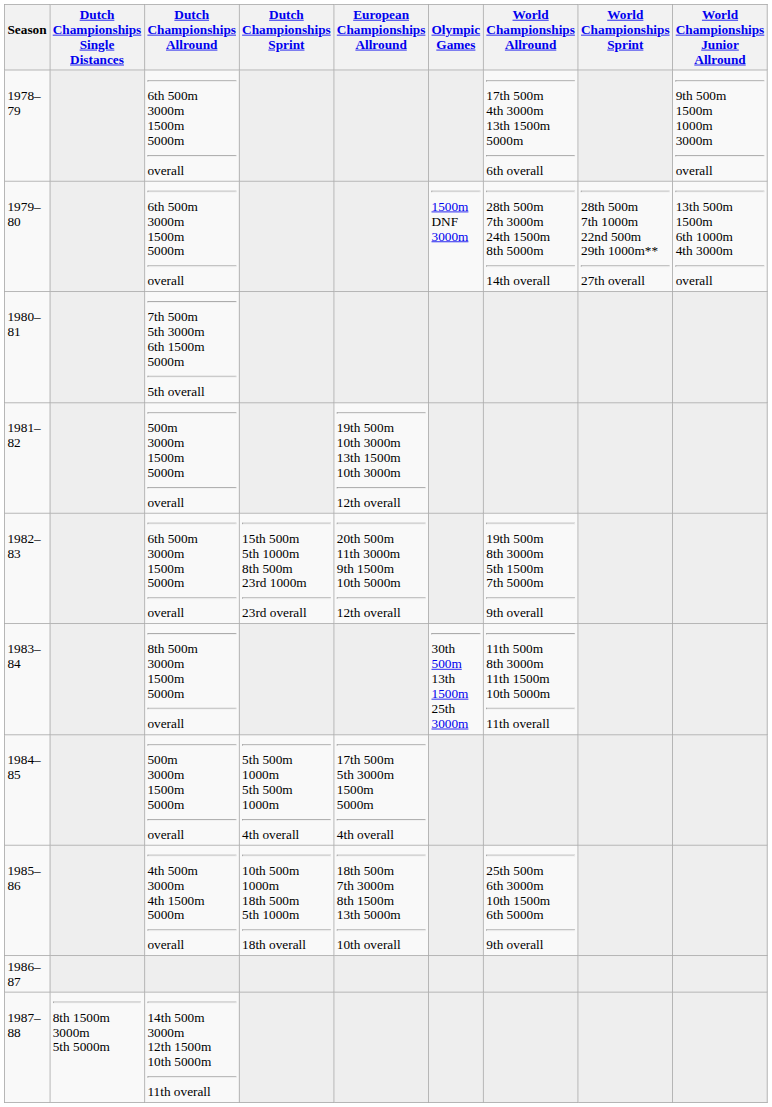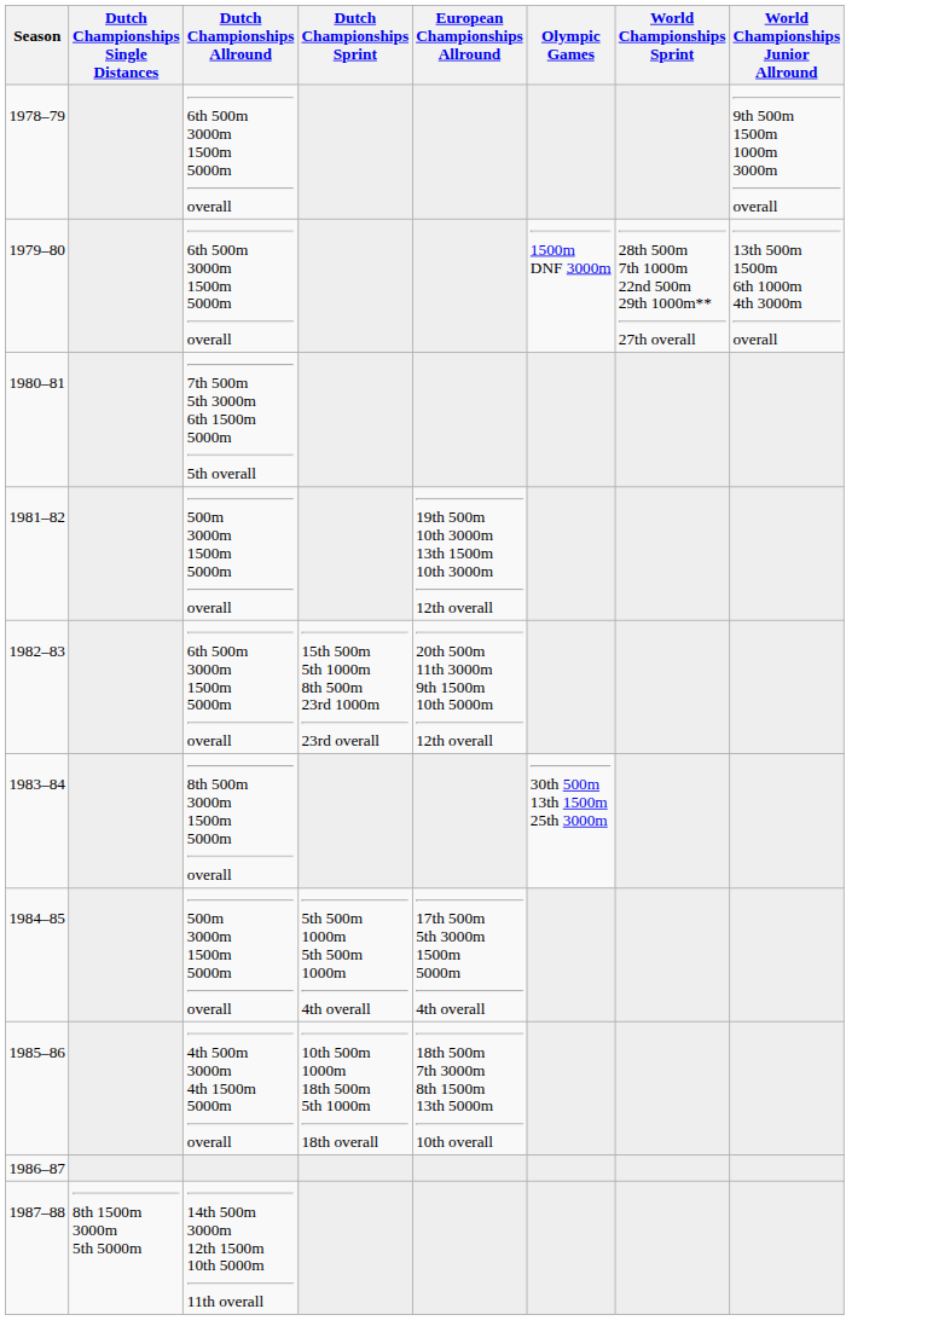 <table class="wikitable">
 <tr style="vertical-align: top;">
 <th><br> Season</th>
 <th><a href='#'>Dutch <br> Championships <br> Single <br> Distances</a></th>
 <th><a href='#'>Dutch <br> Championships <br> Allround</a></th>
 <th><a href='#'>Dutch <br> Championships <br> Sprint</a></th>
 <th><a href='#'>European <br> Championships <br> Allround</a></th>
 <th> <br> <a href='#'>Olympic <br> Games</a></th>
-<th><a href='#'>World <br> Championships <br> Allround</a></th>
 <th><a href='#'>World <br> Championships <br> Sprint</a></th>
 <th><a href='#'>World <br> Championships <br> Junior <br> Allround</a></th>
 </tr>
 <tr style="vertical-align: top;">
 <td><br> 1978–79</td>
 <td bgcolor=#EEEEEE></td>
 <td> <hr> 6th 500m <br>  3000m <br>  1500m <br>  5000m <hr>  overall</td>
 <td bgcolor=#EEEEEE></td>
 <td bgcolor=#EEEEEE></td>
 <td bgcolor=#EEEEEE></td>
-<td> <hr> 17th 500m <br> 4th 3000m <br> 13th 1500m <br>  5000m <hr> 6th overall</td>
 <td bgcolor=#EEEEEE></td>
 <td> <hr> 9th 500m <br>  1500m <br>  1000m<br>  3000m <hr>  overall</td>
 </tr>
 <tr style="vertical-align: top;">
 <td><br> 1979–80</td>
 <td bgcolor=#EEEEEE></td>
 <td> <hr> 6th 500m <br>  3000m <br>  1500m <br>  5000m <hr>  overall</td>
 <td bgcolor=#EEEEEE></td>
 <td bgcolor=#EEEEEE></td>
 <td> <hr>  <a href='#'>1500m</a> <br> DNF <a href='#'>3000m</a></td>
-<td> <hr> 28th 500m <br> 7th 3000m <br> 24th 1500m <br> 8th 5000m <hr>  14th overall</td>
 <td> <hr> 28th 500m <br> 7th 1000m <br> 22nd 500m <br> 29th 1000m** <hr> 27th overall</td>
 <td> <hr> 13th 500m <br>  1500m <br> 6th 1000m <br> 4th 3000m <hr>  overall</td>
 </tr>
 <tr style="vertical-align: top;">
 <td><br> 1980–81</td>
 <td bgcolor=#EEEEEE></td>
 <td> <hr> 7th 500m <br> 5th 3000m <br> 6th 1500m <br>  5000m <hr> 5th overall</td>
-<td bgcolor=#EEEEEE></td>
 <td bgcolor=#EEEEEE></td>
 <td bgcolor=#EEEEEE></td>
 <td bgcolor=#EEEEEE></td>
 <td bgcolor=#EEEEEE></td>
 <td bgcolor=#EEEEEE></td>
 </tr>
 <tr style="vertical-align: top;">
 <td><br> 1981–82</td>
 <td bgcolor=#EEEEEE></td>
 <td> <hr>  500m <br>  3000m <br>  1500m <br>  5000m <hr>  overall</td>
 <td bgcolor=#EEEEEE></td>
 <td> <hr> 19th 500m <br> 10th 3000m <br> 13th 1500m <br> 10th 3000m <hr> 12th overall</td>
 <td bgcolor=#EEEEEE></td>
 <td bgcolor=#EEEEEE></td>
 <td bgcolor=#EEEEEE></td>
-<td bgcolor=#EEEEEE></td>
 </tr>
 <tr style="vertical-align: top;">
 <td><br> 1982–83</td>
 <td bgcolor=#EEEEEE></td>
 <td> <hr> 6th 500m <br>  3000m <br>  1500m <br>  5000m <hr>  overall</td>
 <td> <hr> 15th 500m <br> 5th 1000m <br> 8th 500m <br> 23rd 1000m <hr> 23rd overall</td>
 <td> <hr> 20th 500m <br> 11th 3000m <br> 9th 1500m <br> 10th 5000m <hr> 12th overall</td>
 <td bgcolor=#EEEEEE></td>
-<td> <hr> 19th 500m <br> 8th 3000m <br> 5th 1500m <br> 7th 5000m <hr> 9th overall</td>
 <td bgcolor=#EEEEEE></td>
 <td bgcolor=#EEEEEE></td>
 </tr>
 <tr style="vertical-align: top;">
 <td><br> 1983–84</td>
 <td bgcolor=#EEEEEE></td>
 <td> <hr> 8th 500m <br>  3000m <br>  1500m <br>  5000m <hr>  overall</td>
 <td bgcolor=#EEEEEE></td>
 <td bgcolor=#EEEEEE></td>
 <td> <hr> 30th <a href='#'>500m</a> <br> 13th <a href='#'>1500m</a> <br> 25th <a href='#'>3000m</a></td>
-<td> <hr> 11th 500m <br> 8th 3000m <br> 11th 1500m <br> 10th 5000m  <hr> 11th overall</td>
 <td bgcolor=#EEEEEE></td>
 <td bgcolor=#EEEEEE></td>
 </tr>
 <tr style="vertical-align: top;">
 <td><br> 1984–85</td>
 <td bgcolor=#EEEEEE></td>
 <td> <hr>  500m <br>  3000m <br>  1500m <br>  5000m <hr>  overall</td>
 <td> <hr> 5th 500m <br>  1000m <br> 5th 500m <br>  1000m <hr> 4th overall</td>
 <td> <hr> 17th 500m <br> 5th 3000m <br>  1500m <br>  5000m <hr> 4th overall</td>
 <td bgcolor=#EEEEEE></td>
 <td bgcolor=#EEEEEE></td>
 <td bgcolor=#EEEEEE></td>
-<td bgcolor=#EEEEEE></td>
 </tr>
 <tr style="vertical-align: top;">
 <td><br> 1985–86</td>
 <td bgcolor=#EEEEEE></td>
 <td> <hr> 4th 500m <br>  3000m <br> 4th 1500m <br>  5000m <hr>  overall</td>
 <td> <hr> 10th 500m <br>  1000m <br> 18th 500m <br> 5th 1000m <hr> 18th overall</td>
 <td> <hr> 18th 500m <br> 7th 3000m <br> 8th 1500m <br> 13th 5000m <hr> 10th overall</td>
 <td bgcolor=#EEEEEE></td>
-<td> <hr> 25th 500m <br> 6th 3000m <br> 10th 1500m <br> 6th 5000m <hr> 9th overall</td>
 <td bgcolor=#EEEEEE></td>
 <td bgcolor=#EEEEEE></td>
 </tr>
 <tr style="vertical-align: top;">
 <td>1986–87</td>
-<td bgcolor=#EEEEEE></td>
 <td bgcolor=#EEEEEE></td>
 <td bgcolor=#EEEEEE></td>
 <td bgcolor=#EEEEEE></td>
 <td bgcolor=#EEEEEE></td>
 <td bgcolor=#EEEEEE></td>
 <td bgcolor=#EEEEEE></td>
 <td bgcolor=#EEEEEE></td>
 </tr>
 <tr style="vertical-align: top;">
 <td><br> 1987–88</td>
 <td> <hr> 8th 1500m <br>  3000m <br> 5th 5000m</td>
 <td> <hr> 14th 500m <br>  3000m <br> 12th 1500m <br> 10th 5000m <hr> 11th overall</td>
 <td bgcolor=#EEEEEE></td>
 <td bgcolor=#EEEEEE></td>
 <td bgcolor=#EEEEEE></td>
 <td bgcolor=#EEEEEE></td>
 <td bgcolor=#EEEEEE></td>
-<td bgcolor=#EEEEEE></td>
 </tr>
 </table>
